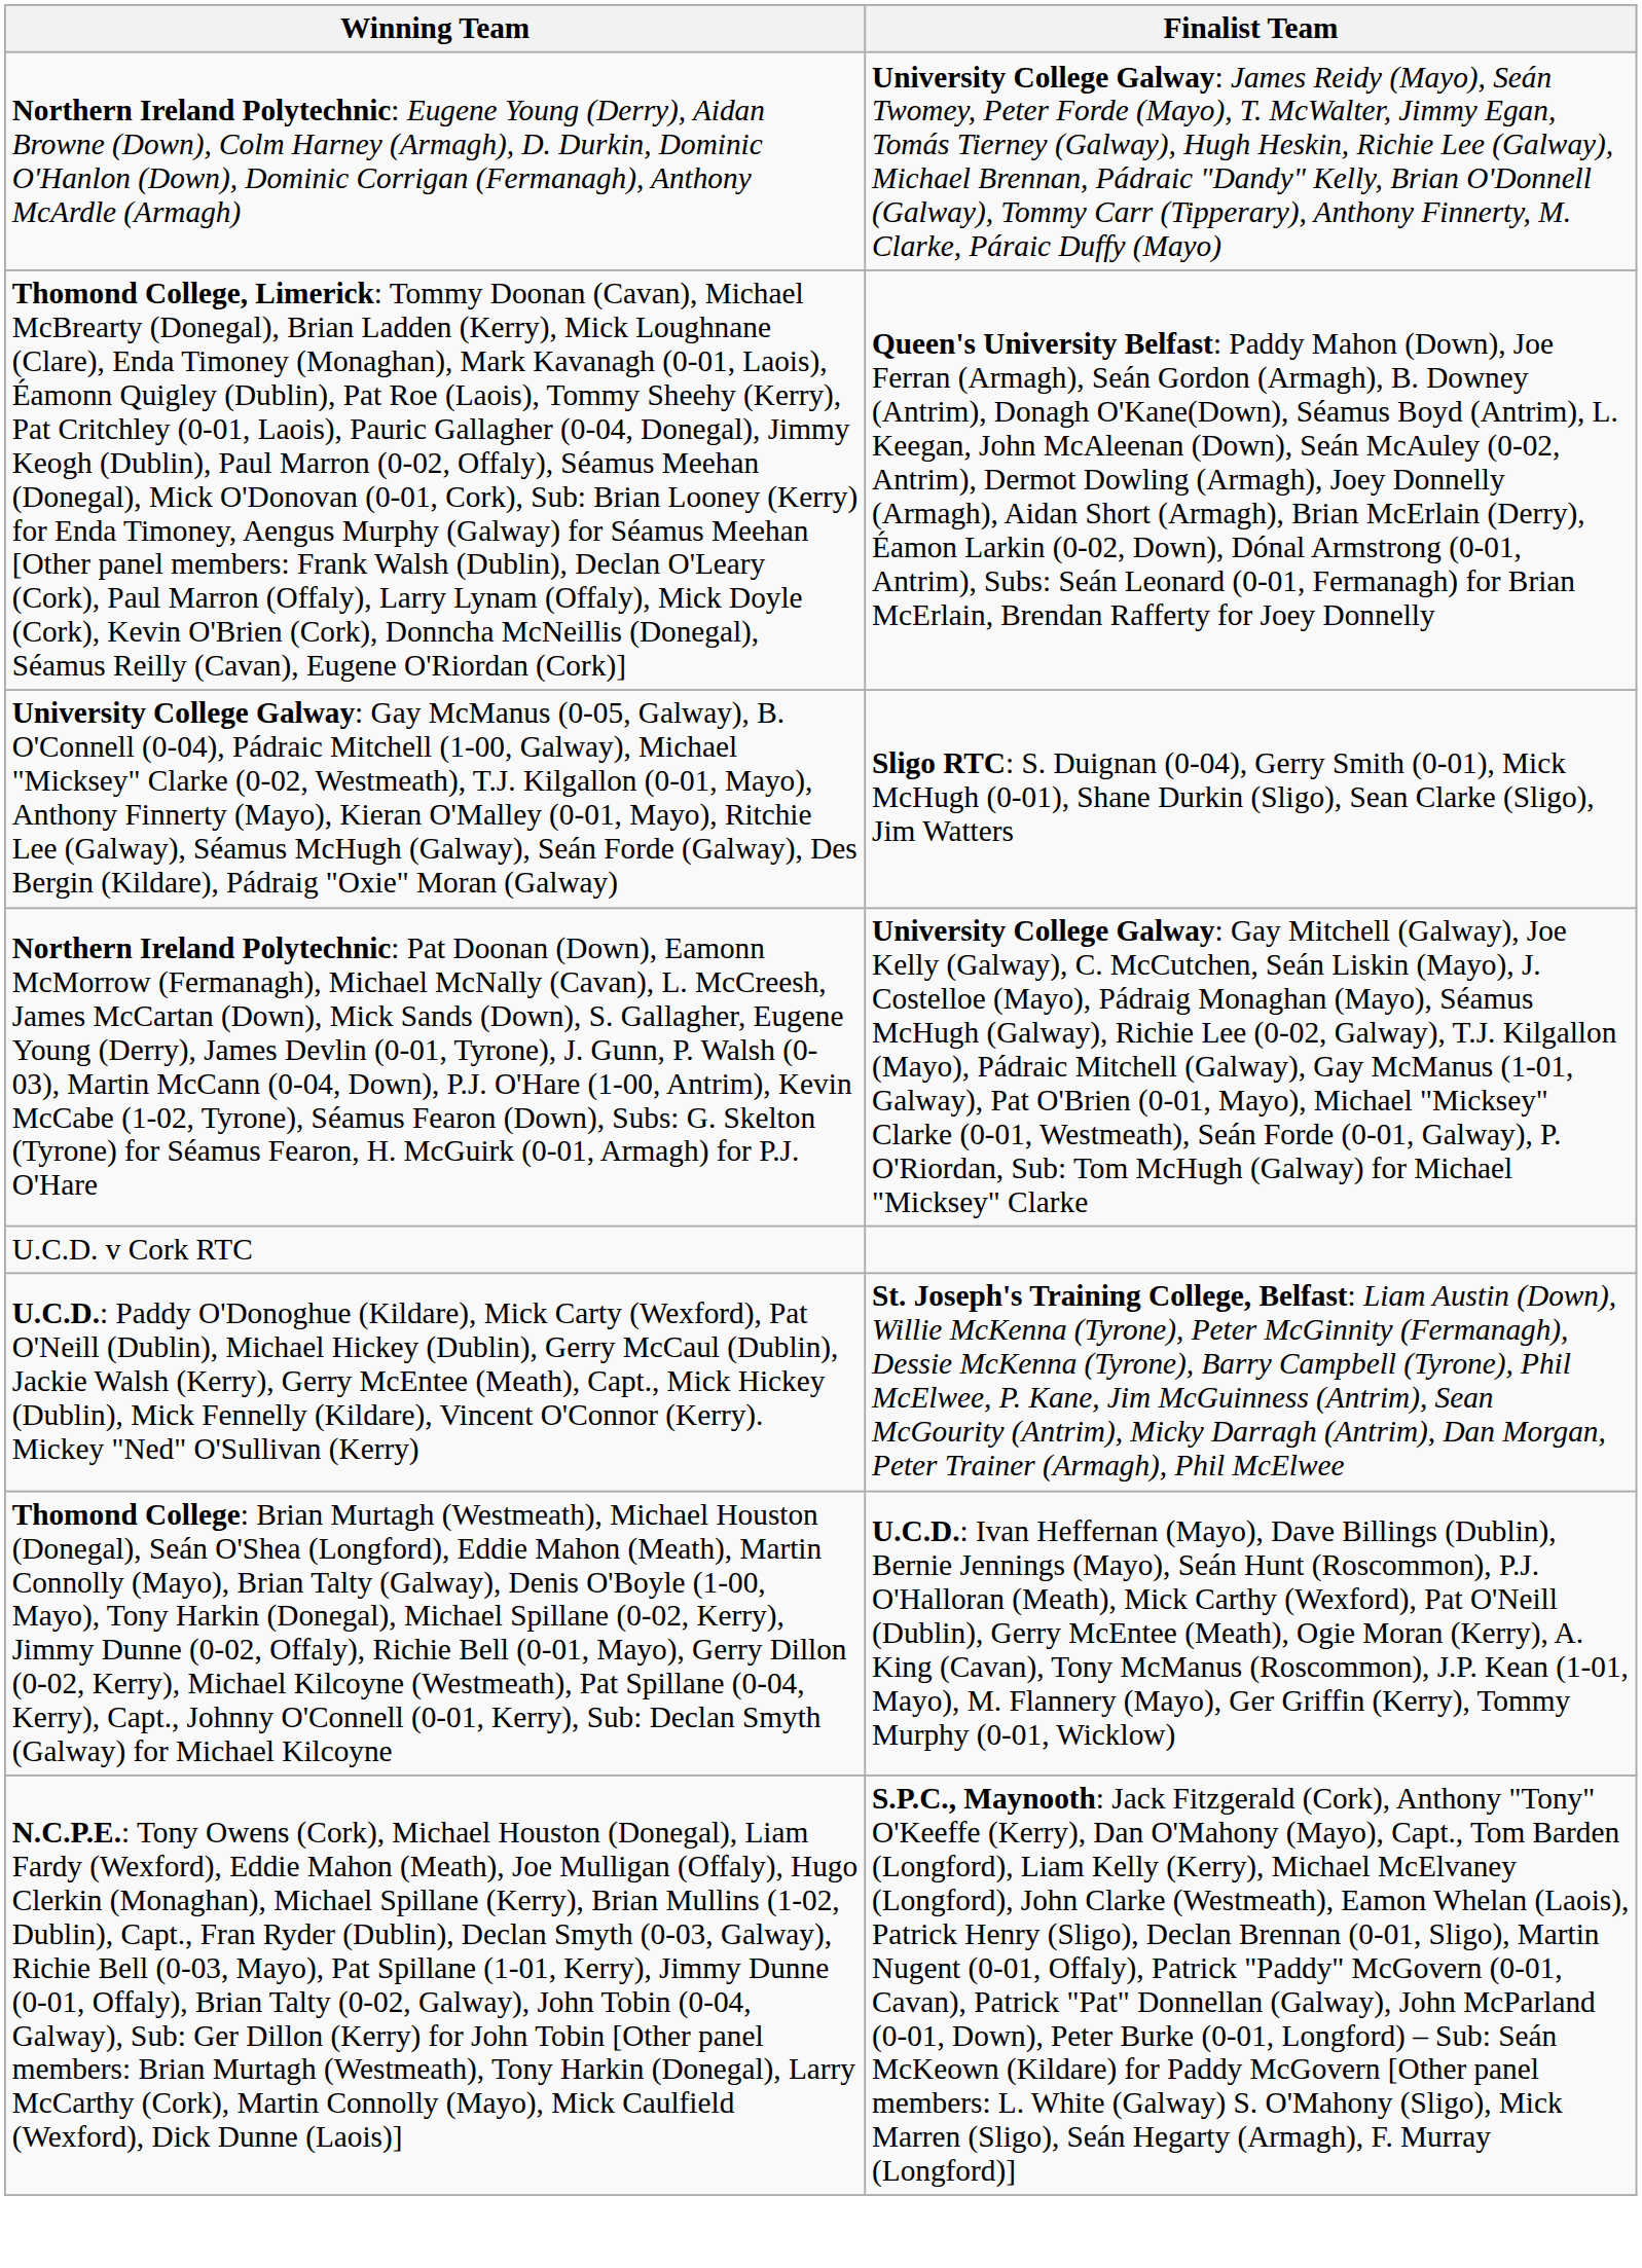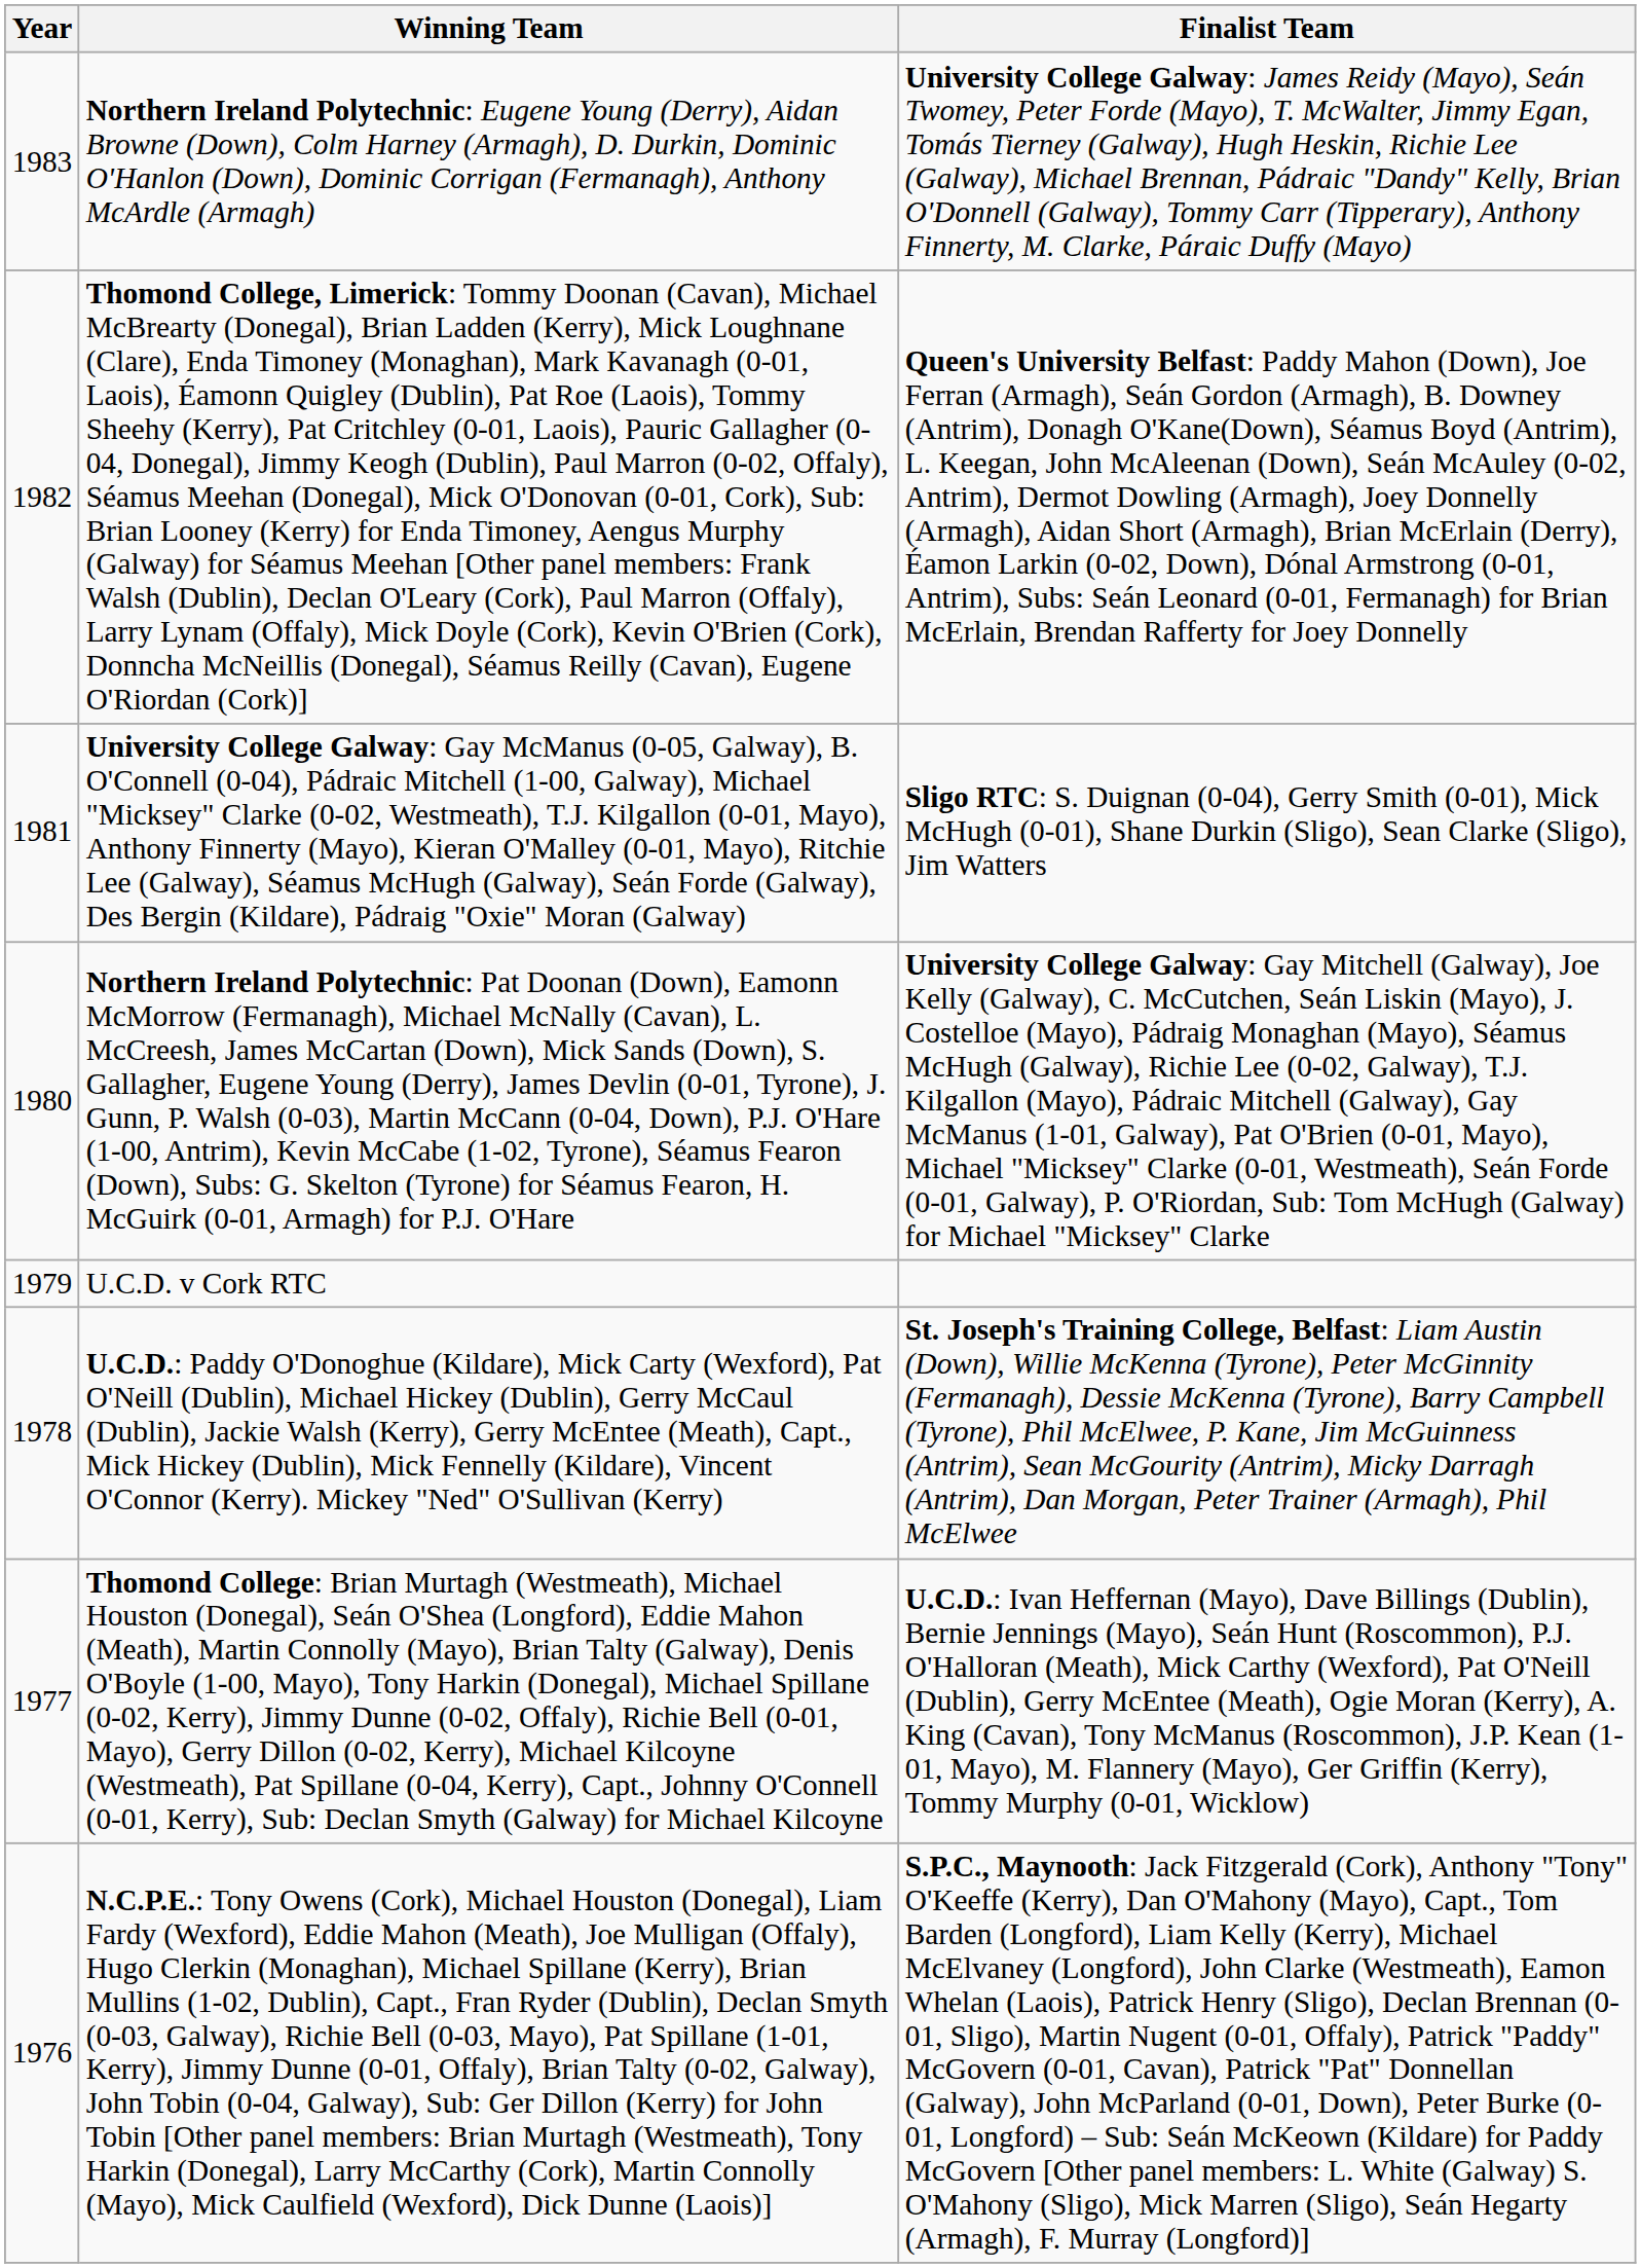 <table class="wikitable">
 <tr style="background:#efefef">
+<th>Year</th>
 <th>Winning Team</th>
 <th>Finalist Team</th>
 </tr>
 <tr align="left">
+<td>1983</td>
 <td><strong>Northern Ireland Polytechnic</strong>: <em>Eugene Young (Derry), Aidan Browne (Down), Colm Harney (Armagh), D. Durkin, Dominic O'Hanlon (Down), Dominic Corrigan (Fermanagh), Anthony McArdle (Armagh)</em></td>
 <td><strong>University College Galway</strong>: <em>James Reidy (Mayo), Seán Twomey, Peter Forde (Mayo), T. McWalter, Jimmy Egan, Tomás Tierney (Galway), Hugh Heskin, Richie Lee (Galway), Michael Brennan, Pádraic "Dandy" Kelly, Brian O'Donnell (Galway), Tommy Carr (Tipperary), Anthony Finnerty, M. Clarke, Páraic Duffy (Mayo)</em></td>
 </tr>
 <tr align="left">
+<td>1982</td>
 <td><strong>Thomond College, Limerick</strong>: Tommy Doonan (Cavan), Michael McBrearty (Donegal), Brian Ladden (Kerry), Mick Loughnane (Clare), Enda Timoney (Monaghan), Mark Kavanagh (0-01, Laois), Éamonn Quigley (Dublin), Pat Roe (Laois), Tommy Sheehy (Kerry), Pat Critchley (0-01, Laois), Pauric Gallagher (0-04, Donegal), Jimmy Keogh (Dublin), Paul Marron (0-02, Offaly), Séamus Meehan (Donegal), Mick O'Donovan (0-01, Cork), Sub: Brian Looney (Kerry) for Enda Timoney, Aengus Murphy (Galway) for Séamus Meehan [Other panel members: Frank Walsh (Dublin), Declan O'Leary (Cork), Paul Marron (Offaly), Larry Lynam (Offaly), Mick Doyle (Cork), Kevin O'Brien (Cork), Donncha McNeillis (Donegal), Séamus Reilly (Cavan), Eugene O'Riordan (Cork)]</td>
 <td><strong>Queen's University Belfast</strong>: Paddy Mahon (Down), Joe Ferran (Armagh), Seán Gordon (Armagh), B. Downey (Antrim), Donagh O'Kane(Down), Séamus Boyd (Antrim), L. Keegan, John McAleenan (Down), Seán McAuley (0-02, Antrim), Dermot Dowling (Armagh), Joey Donnelly (Armagh), Aidan Short (Armagh), Brian McErlain (Derry), Éamon Larkin (0-02, Down), Dónal Armstrong (0-01, Antrim), Subs: Seán Leonard (0-01, Fermanagh) for Brian McErlain, Brendan Rafferty for Joey Donnelly</td>
 </tr>
 <tr align="left">
+<td>1981</td>
 <td><strong>University College Galway</strong>: Gay McManus (0-05, Galway), B. O'Connell (0-04), Pádraic Mitchell (1-00, Galway), Michael "Micksey" Clarke (0-02, Westmeath), T.J. Kilgallon (0-01, Mayo), Anthony Finnerty (Mayo), Kieran O'Malley (0-01, Mayo), Ritchie Lee (Galway), Séamus McHugh (Galway), Seán Forde (Galway), Des Bergin (Kildare), Pádraig "Oxie" Moran (Galway)</td>
 <td><strong>Sligo RTC</strong>: S. Duignan (0-04), Gerry Smith (0-01), Mick McHugh (0-01), Shane Durkin (Sligo), Sean Clarke (Sligo), Jim Watters</td>
 </tr>
 <tr align="left">
+<td>1980</td>
 <td><strong>Northern Ireland Polytechnic</strong>: Pat Doonan (Down), Eamonn McMorrow (Fermanagh), Michael McNally (Cavan), L. McCreesh, James McCartan (Down), Mick Sands (Down), S. Gallagher, Eugene Young (Derry), James Devlin (0-01, Tyrone), J. Gunn, P. Walsh (0-03), Martin McCann (0-04, Down), P.J. O'Hare (1-00, Antrim), Kevin McCabe (1-02, Tyrone), Séamus Fearon (Down), Subs: G. Skelton (Tyrone) for Séamus Fearon, H. McGuirk (0-01, Armagh) for P.J. O'Hare</td>
 <td><strong>University College Galway</strong>: Gay Mitchell (Galway), Joe Kelly (Galway), C. McCutchen, Seán Liskin (Mayo), J. Costelloe (Mayo), Pádraig Monaghan (Mayo), Séamus McHugh (Galway), Richie Lee (0-02, Galway), T.J. Kilgallon (Mayo), Pádraic Mitchell (Galway), Gay McManus (1-01, Galway), Pat O'Brien (0-01, Mayo), Michael "Micksey" Clarke (0-01, Westmeath), Seán Forde (0-01, Galway), P. O'Riordan, Sub: Tom McHugh (Galway) for Michael "Micksey" Clarke</td>
 </tr>
 <tr align="left">
+<td>1979</td>
 <td>U.C.D. v Cork RTC</td>
 <td></td>
 </tr>
 <tr align="left">
+<td>1978</td>
 <td><strong>U.C.D.</strong>: Paddy O'Donoghue (Kildare), Mick Carty (Wexford), Pat O'Neill (Dublin), Michael Hickey (Dublin), Gerry McCaul (Dublin), Jackie Walsh (Kerry), Gerry McEntee (Meath), Capt., Mick Hickey (Dublin), Mick Fennelly (Kildare), Vincent O'Connor (Kerry). Mickey "Ned" O'Sullivan (Kerry)</td>
 <td><strong>St. Joseph's Training College, Belfast</strong>: <em>Liam Austin (Down), Willie McKenna (Tyrone), Peter McGinnity (Fermanagh), Dessie McKenna (Tyrone), Barry Campbell (Tyrone), Phil McElwee, P. Kane, Jim McGuinness (Antrim), Sean McGourity (Antrim), Micky Darragh (Antrim), Dan Morgan, Peter Trainer (Armagh), Phil McElwee</em></td>
 </tr>
 <tr align="left">
+<td>1977</td>
 <td><strong>Thomond College</strong>: Brian Murtagh (Westmeath), Michael Houston (Donegal), Seán O'Shea (Longford), Eddie Mahon (Meath), Martin Connolly (Mayo), Brian Talty (Galway), Denis O'Boyle (1-00, Mayo), Tony Harkin (Donegal), Michael Spillane (0-02, Kerry), Jimmy Dunne (0-02, Offaly), Richie Bell (0-01, Mayo), Gerry Dillon (0-02, Kerry), Michael Kilcoyne (Westmeath), Pat Spillane (0-04, Kerry), Capt., Johnny O'Connell (0-01, Kerry), Sub: Declan Smyth (Galway) for Michael Kilcoyne</td>
 <td><strong>U.C.D.</strong>: Ivan Heffernan (Mayo), Dave Billings (Dublin), Bernie Jennings (Mayo), Seán Hunt (Roscommon), P.J. O'Halloran (Meath), Mick Carthy (Wexford), Pat O'Neill (Dublin), Gerry McEntee (Meath), Ogie Moran (Kerry), A. King (Cavan), Tony McManus (Roscommon), J.P. Kean (1-01, Mayo), M. Flannery (Mayo), Ger Griffin (Kerry), Tommy Murphy (0-01, Wicklow)</td>
 </tr>
 <tr align="left">
+<td>1976</td>
 <td><strong>N.C.P.E.</strong>: Tony Owens (Cork), Michael Houston (Donegal), Liam Fardy (Wexford), Eddie Mahon (Meath), Joe Mulligan (Offaly), Hugo Clerkin (Monaghan), Michael Spillane (Kerry), Brian Mullins (1-02, Dublin), Capt., Fran Ryder (Dublin), Declan Smyth (0-03, Galway), Richie Bell (0-03, Mayo), Pat Spillane (1-01, Kerry), Jimmy Dunne (0-01, Offaly), Brian Talty (0-02, Galway), John Tobin (0-04, Galway), Sub: Ger Dillon (Kerry) for John Tobin [Other panel members: Brian Murtagh (Westmeath), Tony Harkin (Donegal), Larry McCarthy (Cork), Martin Connolly (Mayo), Mick Caulfield (Wexford), Dick Dunne (Laois)]</td>
 <td><strong>S.P.C., Maynooth</strong>: Jack Fitzgerald (Cork), Anthony "Tony" O'Keeffe (Kerry), Dan O'Mahony (Mayo), Capt., Tom Barden (Longford), Liam Kelly (Kerry), Michael McElvaney (Longford), John Clarke (Westmeath), Eamon Whelan (Laois), Patrick Henry (Sligo), Declan Brennan (0-01, Sligo), Martin Nugent (0-01, Offaly), Patrick "Paddy" McGovern (0-01, Cavan), Patrick "Pat" Donnellan (Galway), John McParland (0-01, Down), Peter Burke (0-01, Longford) – Sub: Seán McKeown (Kildare) for Paddy McGovern [Other panel members: L. White (Galway) S. O'Mahony (Sligo), Mick Marren (Sligo), Seán Hegarty (Armagh), F. Murray (Longford)]</td>
 </tr>
 </table>
